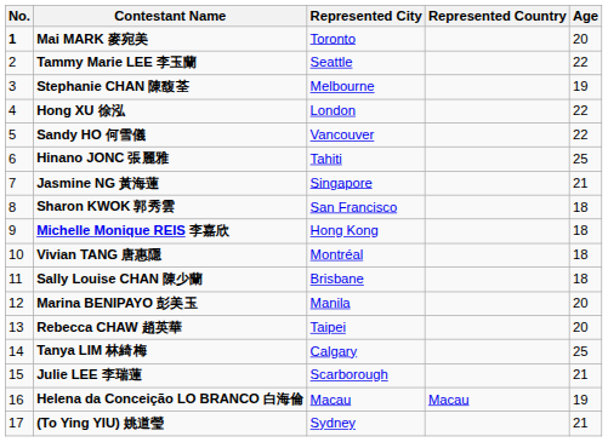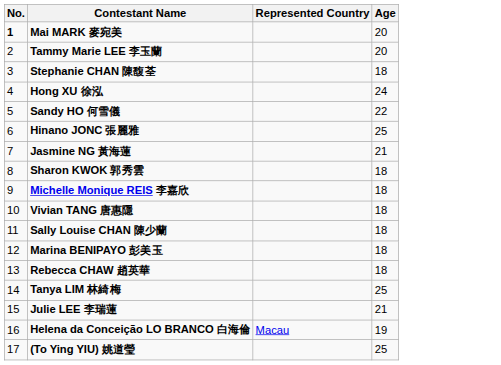 <table class="sortable wikitable">
 <tr>
 <th>No.</th>
 <th>Contestant Name</th>
-<th>Represented City</th>
 <th>Represented Country</th>
 <th>Age</th>
 </tr>
 <tr>
 <td><strong>1</strong></td>
 <td><strong>Mai MARK 麥宛美</strong></td>
-<td><a href='#'>Toronto</a></td>
 <td></td>
 <td>20</td>
 </tr>
 <tr>
 <td>2</td>
 <td><strong>Tammy Marie LEE 李玉蘭</strong></td>
-<td><a href='#'>Seattle</a></td>
 <td></td>
-<td>22</td>
+<td>20</td>
 </tr>
 <tr>
 <td>3</td>
 <td><strong>Stephanie CHAN 陳馥荃</strong></td>
-<td><a href='#'>Melbourne</a></td>
 <td></td>
-<td>19</td>
+<td>18</td>
 </tr>
 <tr>
 <td>4</td>
 <td><strong>Hong XU 徐泓</strong></td>
-<td><a href='#'>London</a></td>
 <td></td>
-<td>22</td>
+<td>24</td>
 </tr>
 <tr>
 <td>5</td>
 <td><strong>Sandy HO 何雪儀</strong></td>
-<td><a href='#'>Vancouver</a></td>
 <td></td>
 <td>22</td>
 </tr>
 <tr>
 <td>6</td>
 <td><strong>Hinano JONC 張麗雅</strong></td>
-<td><a href='#'>Tahiti</a></td>
 <td></td>
 <td>25</td>
 </tr>
 <tr>
 <td>7</td>
 <td><strong>Jasmine NG 黃海蓮</strong></td>
-<td><a href='#'>Singapore</a></td>
 <td></td>
 <td>21</td>
 </tr>
 <tr>
 <td>8</td>
 <td><strong>Sharon KWOK 郭秀雲</strong></td>
-<td><a href='#'>San Francisco</a></td>
 <td></td>
 <td>18</td>
 </tr>
 <tr>
 <td>9</td>
 <td><strong><a href='#'>Michelle Monique REIS</a> 李嘉欣</strong></td>
-<td><a href='#'>Hong Kong</a></td>
 <td></td>
 <td>18</td>
 </tr>
 <tr>
 <td>10</td>
 <td><strong>Vivian TANG 唐惠隱</strong></td>
-<td><a href='#'>Montréal</a></td>
 <td></td>
 <td>18</td>
 </tr>
 <tr>
 <td>11</td>
 <td><strong>Sally Louise CHAN 陳少蘭</strong></td>
-<td><a href='#'>Brisbane</a></td>
 <td></td>
 <td>18</td>
 </tr>
 <tr>
 <td>12</td>
 <td><strong>Marina BENIPAYO 彭美玉</strong></td>
-<td><a href='#'>Manila</a></td>
 <td></td>
-<td>20</td>
+<td>18</td>
 </tr>
 <tr>
 <td>13</td>
 <td><strong>Rebecca CHAW 趙英華</strong></td>
-<td><a href='#'>Taipei</a></td>
 <td></td>
-<td>20</td>
+<td>18</td>
 </tr>
 <tr>
 <td>14</td>
 <td><strong>Tanya LIM 林綺梅</strong></td>
-<td><a href='#'>Calgary</a></td>
 <td></td>
 <td>25</td>
 </tr>
 <tr>
 <td>15</td>
 <td><strong>Julie LEE 李瑞蓮</strong></td>
-<td><a href='#'>Scarborough</a></td>
 <td></td>
 <td>21</td>
 </tr>
 <tr>
 <td>16</td>
 <td><strong>Helena da Conceição LO BRANCO 白海倫</strong></td>
-<td><a href='#'>Macau</a></td>
 <td> <a href='#'>Macau</a></td>
 <td>19</td>
 </tr>
 <tr>
 <td>17</td>
 <td><strong>(To Ying YIU) 姚道瑩</strong></td>
-<td><a href='#'>Sydney</a></td>
 <td></td>
-<td>21</td>
+<td>25</td>
 </tr>
 </table>
